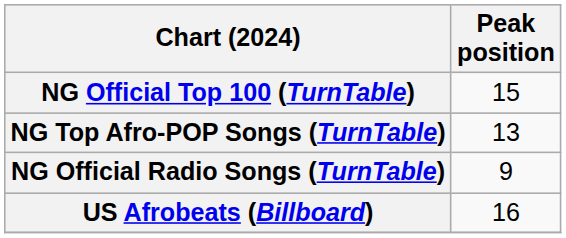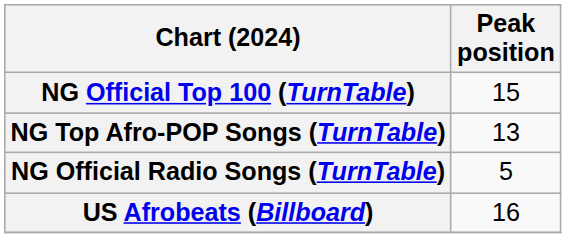 <table class="wikitable plainrowheaders sortable" style="text-align:center;">
 <tr>
 <th>Chart (2024)</th>
 <th>Peak<br>position</th>
 </tr>
 <tr>
 <th scope="row">NG <a href='#'>Official Top 100</a> (<em><a href='#'>TurnTable</a></em>)</th>
 <td align=center>15</td>
 </tr>
 <tr>
 <th scope="row">NG Top Afro-POP Songs (<em><a href='#'>TurnTable</a></em>)</th>
 <td align=center>13</td>
 </tr>
 <tr>
 <th scope="row">NG Official Radio Songs (<em><a href='#'>TurnTable</a></em>)</th>
-<td align=center>9</td>
+<td align=center>5</td>
 </tr>
 <tr>
 <th scope="row">US <a href='#'>Afrobeats</a> (<a href='#'><em>Billboard</em></a>)</th>
 <td align=center>16</td>
 </tr>
 <tr>
 </tr>
 </table>
